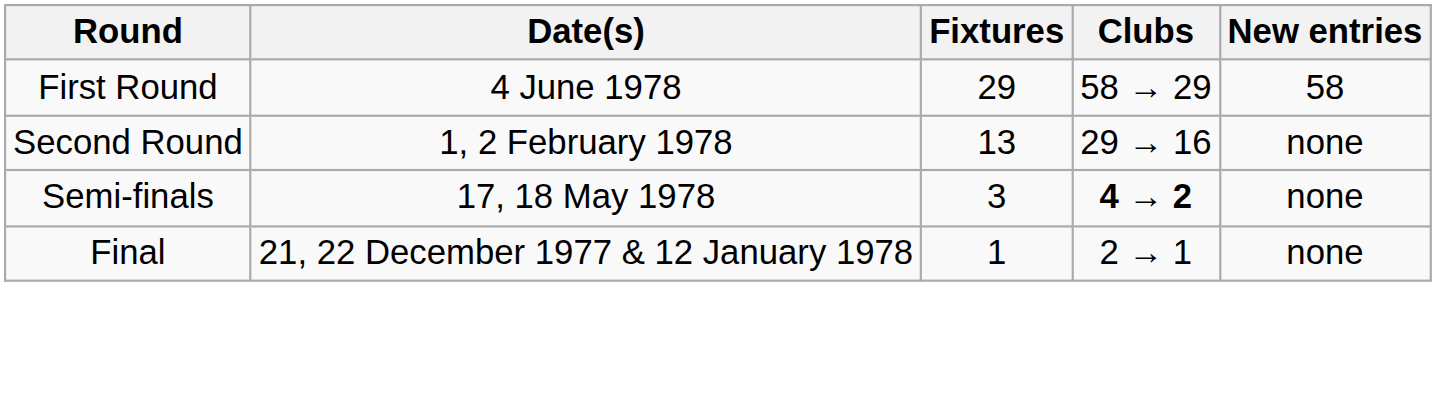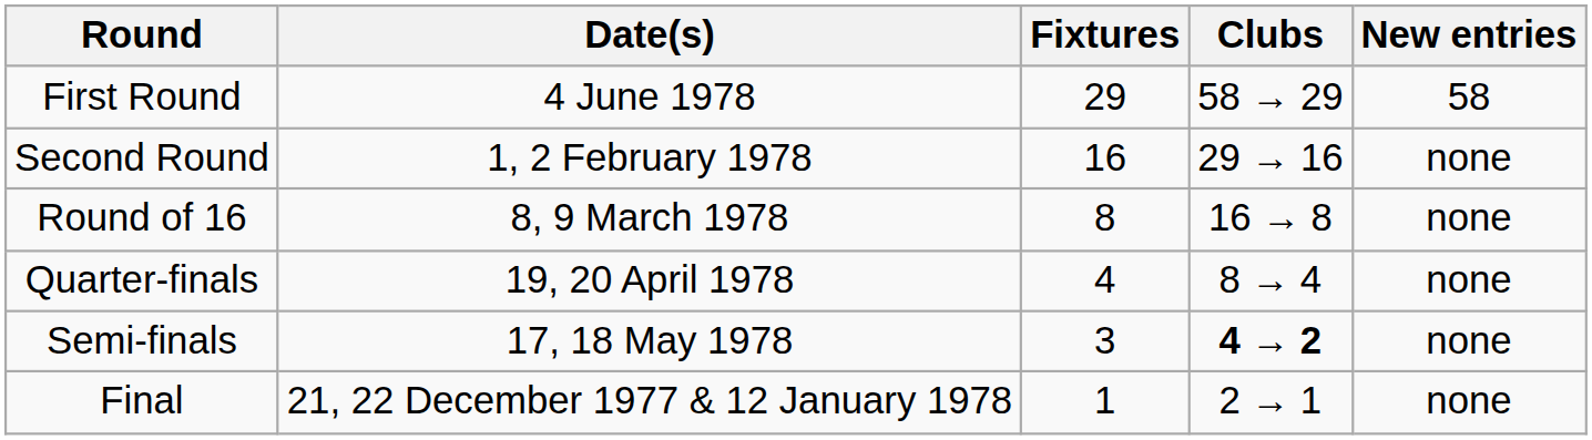 <table class="wikitable" style="text-align:center">
 <tr>
 <th>Round</th>
 <th>Date(s)</th>
 <th>Fixtures</th>
 <th>Clubs</th>
 <th>New entries</th>
 </tr>
 <tr>
 <td>First Round</td>
 <td>4 June 1978</td>
 <td>29</td>
 <td>58 → 29</td>
 <td>58</td>
 </tr>
 <tr>
 <td>Second Round</td>
 <td>1, 2 February 1978</td>
-<td>13</td>
+<td>16</td>
 <td>29 → 16</td>
+<td>none</td>
+</tr>
+<tr>
+<td>Round of 16</td>
+<td>8, 9 March 1978</td>
+<td>8</td>
+<td>16 → 8</td>
+<td>none</td>
+</tr>
+<tr>
+<td>Quarter-finals</td>
+<td>19, 20 April 1978</td>
+<td>4</td>
+<td>8 → 4</td>
 <td>none</td>
 </tr>
 <tr>
 <td>Semi-finals</td>
 <td>17, 18 May 1978</td>
 <td>3</td>
 <td><strong>4 → 2</strong></td>
 <td>none</td>
 </tr>
 <tr>
 <td>Final</td>
 <td>21, 22 December 1977 & 12 January 1978</td>
 <td>1</td>
 <td>2 → 1</td>
 <td>none</td>
 </tr>
 </table>
